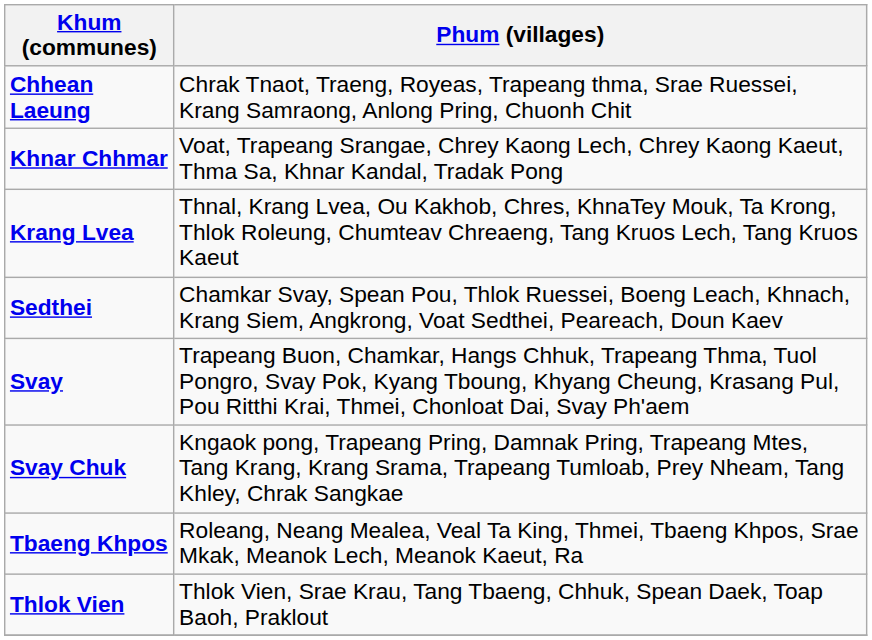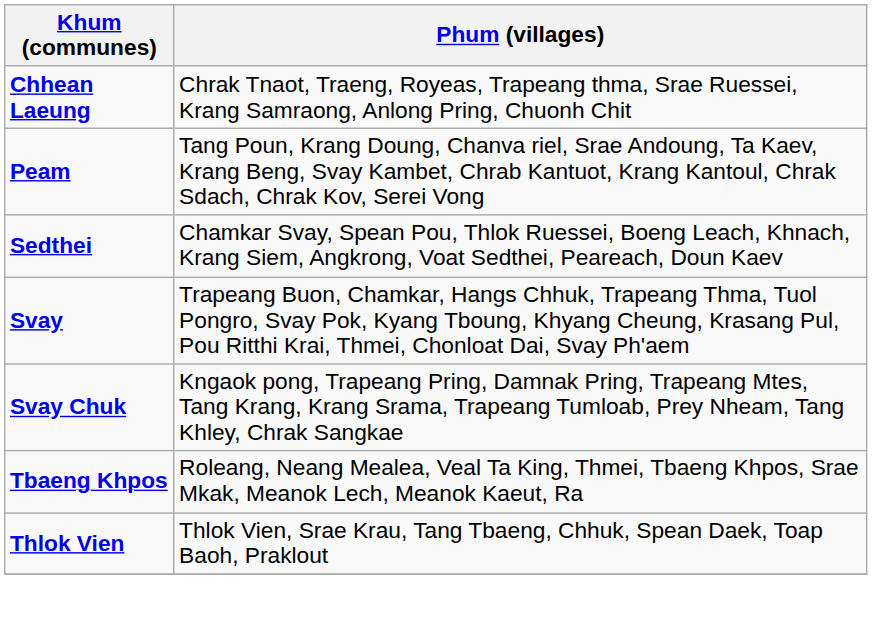 <table class="wikitable">
 <tr>
 <th><a href='#'>Khum</a> (communes)</th>
 <th><a href='#'>Phum</a> (villages)</th>
 </tr>
 <tr>
 <td><strong><a href='#'>Chhean Laeung</a></strong></td>
 <td>Chrak Tnaot, Traeng, Royeas, Trapeang thma, Srae Ruessei, Krang Samraong, Anlong Pring, Chuonh Chit</td>
 </tr>
 <tr>
-<td><strong><a href='#'>Khnar Chhmar</a></strong></td>
-<td>Voat, Trapeang Srangae, Chrey Kaong Lech, Chrey Kaong Kaeut, Thma Sa, Khnar Kandal, Tradak Pong</td>
-</tr>
-<tr>
-<td><strong><a href='#'>Krang Lvea</a></strong></td>
-<td>Thnal, Krang Lvea, Ou Kakhob, Chres, KhnaTey Mouk, Ta Krong, Thlok Roleung, Chumteav Chreaeng, Tang Kruos Lech, Tang Kruos Kaeut</td>
+<td><strong><a href='#'>Peam</a></strong></td>
+<td>Tang Poun, Krang Doung, Chanva riel, Srae Andoung, Ta Kaev, Krang Beng, Svay Kambet, Chrab Kantuot, Krang Kantoul, Chrak Sdach, Chrak Kov, Serei Vong</td>
 </tr>
 <tr>
 <td><strong><a href='#'>Sedthei</a></strong></td>
 <td>Chamkar Svay, Spean Pou, Thlok Ruessei, Boeng Leach, Khnach, Krang Siem, Angkrong, Voat Sedthei, Peareach, Doun Kaev</td>
 </tr>
 <tr>
 <td><strong><a href='#'>Svay</a></strong></td>
 <td>Trapeang Buon, Chamkar, Hangs Chhuk, Trapeang Thma, Tuol Pongro, Svay Pok, Kyang Tboung, Khyang Cheung, Krasang Pul, Pou Ritthi Krai, Thmei, Chonloat Dai, Svay Ph'aem</td>
 </tr>
 <tr>
 <td><strong><a href='#'>Svay Chuk</a></strong></td>
 <td>Kngaok pong, Trapeang Pring, Damnak Pring, Trapeang Mtes, Tang Krang, Krang Srama, Trapeang Tumloab, Prey Nheam, Tang Khley, Chrak Sangkae</td>
 </tr>
 <tr>
 <td><strong><a href='#'>Tbaeng Khpos</a></strong></td>
 <td>Roleang, Neang Mealea, Veal Ta King, Thmei, Tbaeng Khpos, Srae Mkak, Meanok Lech, Meanok Kaeut, Ra</td>
 </tr>
 <tr>
 <td><strong><a href='#'>Thlok Vien</a></strong></td>
 <td>Thlok Vien, Srae Krau, Tang Tbaeng, Chhuk, Spean Daek, Toap Baoh, Praklout</td>
 </tr>
 <tr>
 </tr>
 </table>
